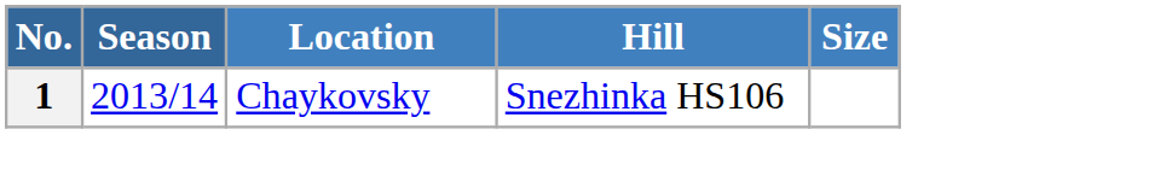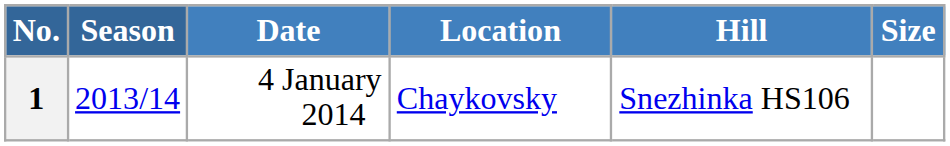 <table class="wikitable sortable" style="font-size:86%; line-height:15px; text-align:left; border:grey solid 1px; border-collapse:collapse; background:#ffffff;">
 <tr style="background:#efefef;">
 <th style="background-color:#369; color:white; width:10px;">No.</th>
 <th style="background-color:#369; color:white;  width:30px;">Season</th>
+<th style="background-color:#4180be; color:white; width:80px;">Date</th>
 <th style="background-color:#4180be; color:white; width:89px;">Location</th>
 <th style="background-color:#4180be; color:white; width:105px;">Hill</th>
 <th style="background-color:#4180be; color:white; width:25px;">Size</th>
 </tr>
 <tr>
 <th scope=row style="text-align:center;">1</th>
 <td align=center><a href='#'>2013/14</a></td>
+<td align=right>4 January 2014  </td>
 <td> <a href='#'>Chaykovsky</a></td>
 <td><a href='#'>Snezhinka</a> HS106</td>
 <td align=center></td>
 </tr>
 </table>
